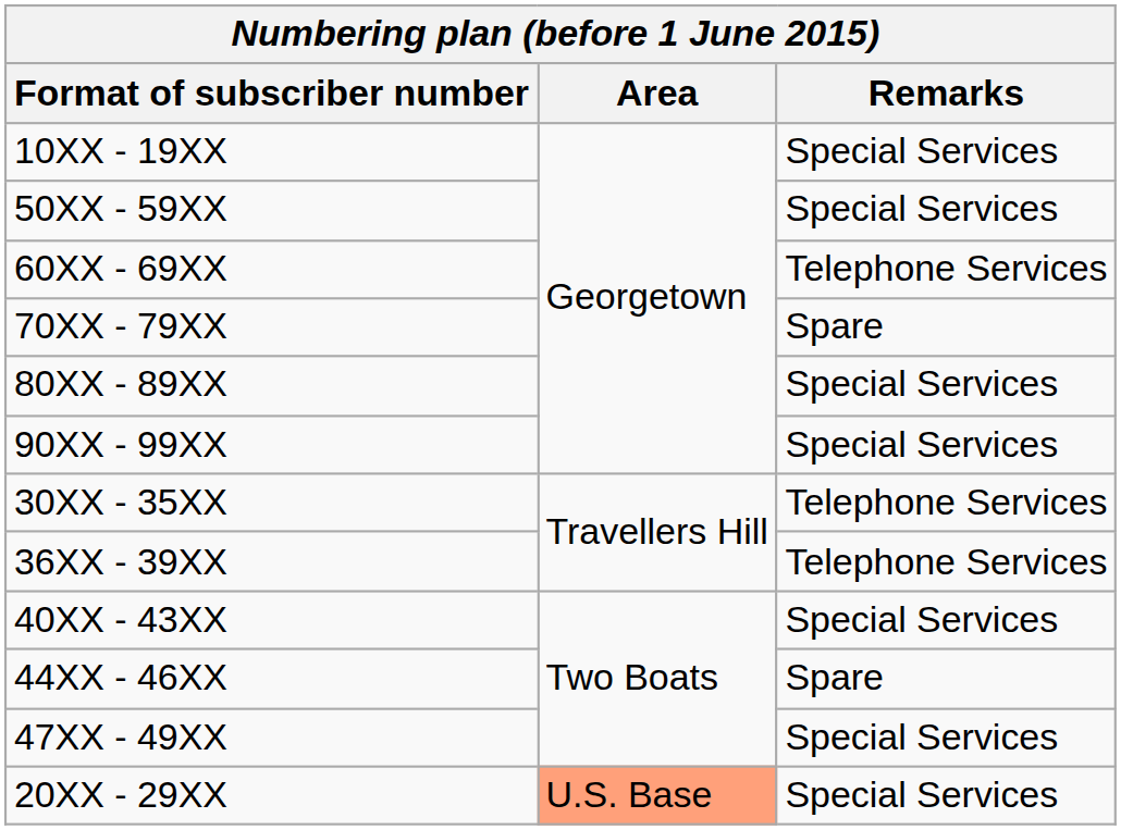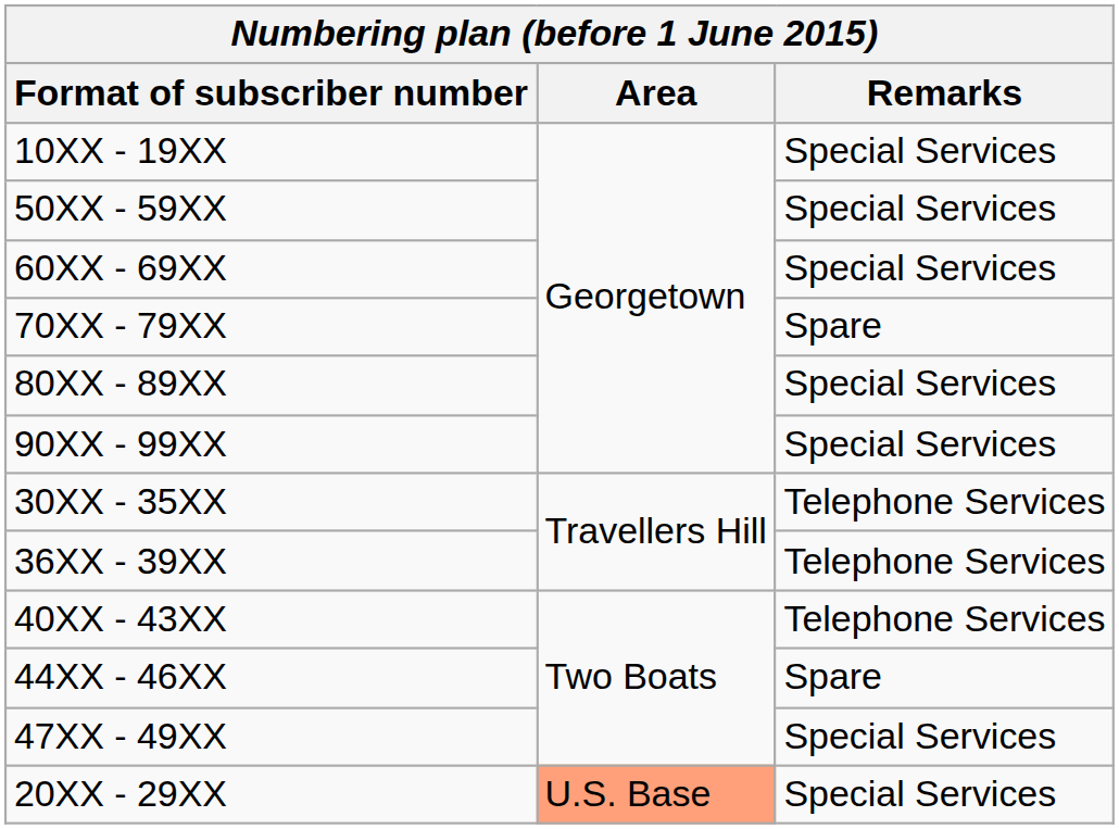 <table class="wikitable" border="1">
 <tr>
 <th colspan="3"><strong><em>Numbering plan (before 1 June 2015)</em></strong> </th>
 </tr>
 <tr>
 <th>Format of subscriber number</th>
 <th>Area</th>
 <th>Remarks</th>
 </tr>
 <tr>
 <td>10XX - 19XX</td>
 <td rowspan="6">Georgetown</td>
 <td>Special Services</td>
 </tr>
 <tr>
 <td>50XX - 59XX</td>
 <td>Special Services</td>
 </tr>
 <tr>
 <td>60XX - 69XX</td>
-<td>Telephone Services</td>
+<td>Special Services</td>
 </tr>
 <tr>
 <td>70XX - 79XX</td>
 <td>Spare</td>
 </tr>
 <tr>
 <td>80XX - 89XX</td>
 <td>Special Services</td>
 </tr>
 <tr>
 <td>90XX - 99XX</td>
 <td>Special Services</td>
 </tr>
 <tr>
 <td>30XX - 35XX</td>
 <td rowspan="2">Travellers Hill</td>
 <td>Telephone Services</td>
 </tr>
 <tr>
 <td>36XX - 39XX</td>
 <td>Telephone Services</td>
 </tr>
 <tr>
 <td>40XX - 43XX</td>
 <td rowspan="3">Two Boats</td>
-<td>Special Services</td>
+<td>Telephone Services</td>
 </tr>
 <tr>
 <td>44XX - 46XX</td>
 <td>Spare</td>
 </tr>
 <tr>
 <td>47XX - 49XX</td>
 <td>Special Services</td>
 </tr>
 <tr>
 <td>20XX - 29XX</td>
 <td style="background: lightsalmon;">U.S. Base</td>
 <td>Special Services</td>
 </tr>
 </table>
